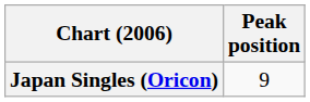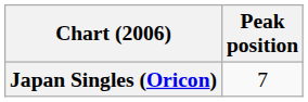 <table class="wikitable plainrowheaders">
 <tr>
 <th>Chart (2006)</th>
 <th>Peak<br>position</th>
 </tr>
 <tr>
 <th scope="row">Japan Singles (<a href='#'>Oricon</a>)</th>
-<td align="center">9</td>
+<td align="center">7</td>
 </tr>
 </table>
